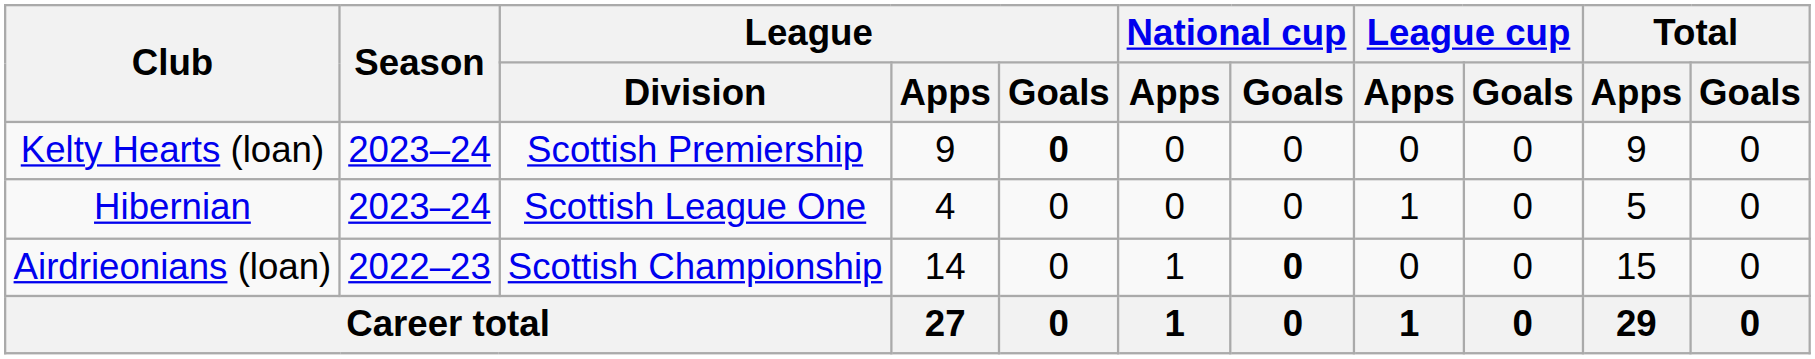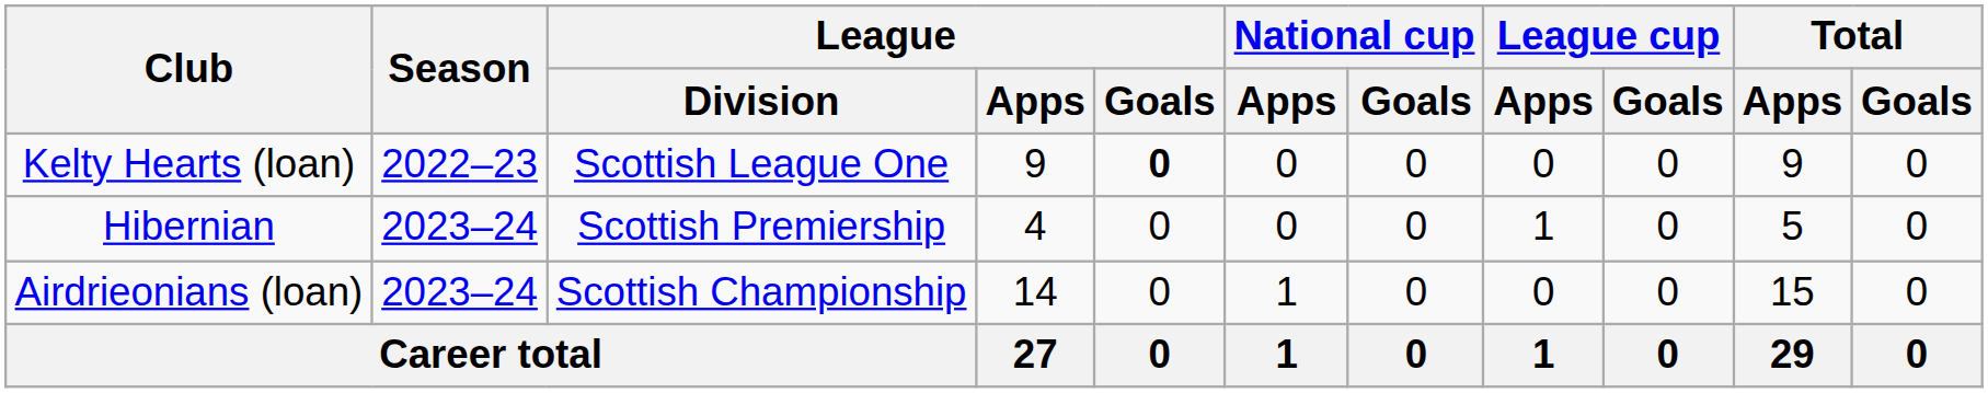 <table class=wikitable style=text-align:center>
 <tr>
 <th rowspan=2>Club</th>
 <th rowspan=2>Season</th>
 <th colspan=3>League</th>
 <th colspan=2><a href='#'>National cup</a></th>
 <th colspan=2><a href='#'>League cup</a></th>
 <th colspan=2>Total</th>
 </tr>
 <tr>
 <th>Division</th>
 <th>Apps</th>
 <th>Goals</th>
 <th>Apps</th>
 <th>Goals</th>
 <th>Apps</th>
 <th>Goals</th>
 <th>Apps</th>
 <th>Goals</th>
 </tr>
 <tr>
 <td><a href='#'>Kelty Hearts</a> (loan)</td>
-<td><a href='#'>2023–24</a></td>
-<td><a href='#'>Scottish Premiership</a></td>
+<td><a href='#'>2022–23</a></td>
+<td><a href='#'>Scottish League One</a></td>
 <td>9</td>
 <td><strong>0</strong></td>
 <td>0</td>
 <td>0</td>
 <td>0</td>
 <td>0</td>
 <td>9</td>
 <td>0</td>
 </tr>
 <tr>
 <td><a href='#'>Hibernian</a></td>
 <td><a href='#'>2023–24</a></td>
-<td><a href='#'>Scottish League One</a></td>
+<td><a href='#'>Scottish Premiership</a></td>
 <td>4</td>
 <td>0</td>
 <td>0</td>
 <td>0</td>
 <td>1</td>
 <td>0</td>
 <td>5</td>
 <td>0</td>
 </tr>
 <tr>
 <td><a href='#'>Airdrieonians</a> (loan)</td>
-<td><a href='#'>2022–23</a></td>
+<td><a href='#'>2023–24</a></td>
 <td><a href='#'>Scottish Championship</a></td>
 <td>14</td>
 <td>0</td>
 <td>1</td>
-<td><strong>0</strong></td>
+<td>0</td>
 <td>0</td>
 <td>0</td>
 <td>15</td>
 <td>0</td>
 </tr>
 <tr>
 <th colspan=3>Career total</th>
 <th>27</th>
 <th>0</th>
 <th>1</th>
 <th>0</th>
 <th>1</th>
 <th>0</th>
 <th>29</th>
 <th>0</th>
 </tr>
 </table>
